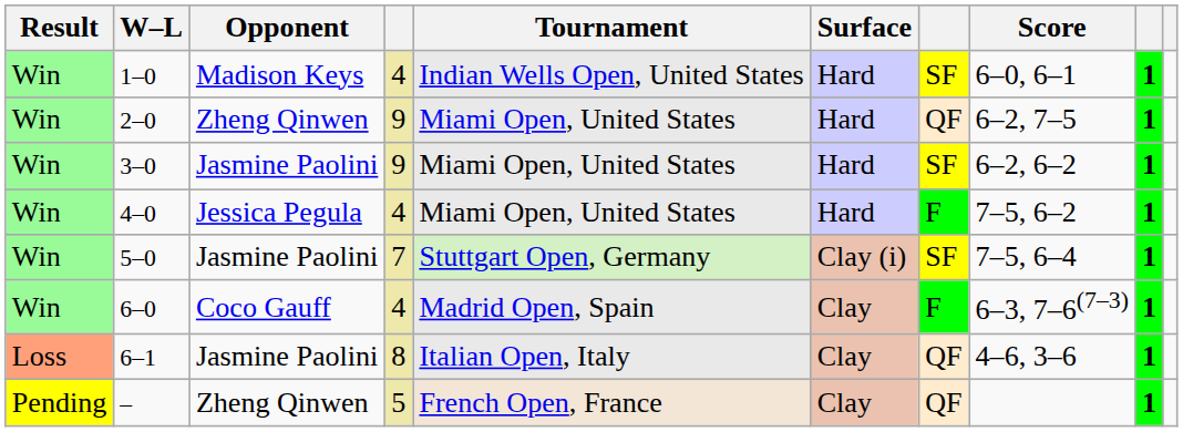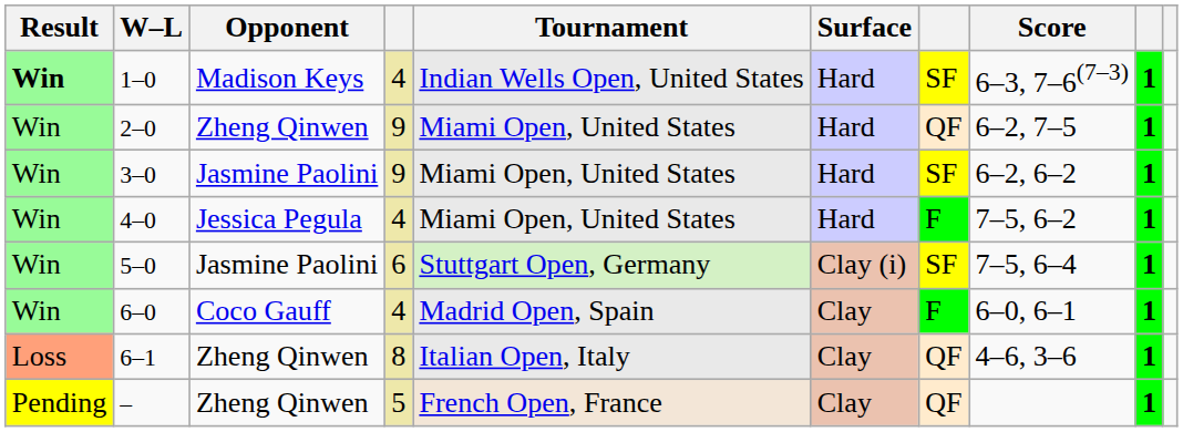 <table class="wikitable sortable">
 <tr>
 <th>Result</th>
 <th class=unsortable>W–L</th>
 <th>Opponent</th>
 <th></th>
 <th>Tournament</th>
 <th>Surface</th>
 <th class=unsortable></th>
 <th class=unsortable>Score</th>
 <th></th>
 <th class=unsortable></th>
 </tr>
 <tr>
-<td style="background:#98fb98">Win</td>
+<td style="background:#98fb98"><strong>Win</strong></td>
 <td><small>1–0</small></td>
 <td> <a href='#'>Madison Keys</a></td>
 <td style="background:#eee8aa">4</td>
 <td style="background:#e9e9e9"><a href='#'>Indian Wells Open</a>, United States</td>
 <td style="background:#ccccff">Hard</td>
 <td style="background:yellow">SF</td>
-<td>6–0, 6–1</td>
+<td>6–3, 7–6<sup>(7–3)</sup></td>
 <td style="background:lime"><strong>1</strong></td>
 <td></td>
 </tr>
 <tr>
 <td style="background:#98fb98">Win</td>
 <td><small>2–0</small></td>
 <td> <a href='#'>Zheng Qinwen</a></td>
 <td style="background:#eee8aa">9</td>
 <td style="background:#e9e9e9"><a href='#'>Miami Open</a>, United States</td>
 <td style="background:#ccccff">Hard</td>
 <td style="background:#ffebcd">QF</td>
 <td>6–2, 7–5</td>
 <td style="background:lime"><strong>1</strong></td>
 <td></td>
 </tr>
 <tr>
 <td style="background:#98fb98">Win</td>
 <td><small>3–0</small></td>
 <td> <a href='#'>Jasmine Paolini</a></td>
 <td style="background:#eee8aa">9</td>
 <td style="background:#e9e9e9">Miami Open, United States</td>
 <td style="background:#ccccff">Hard</td>
 <td style="background:yellow">SF</td>
 <td>6–2, 6–2</td>
 <td style="background:lime"><strong>1</strong></td>
 <td></td>
 </tr>
 <tr>
 <td style="background:#98fb98">Win</td>
 <td><small>4–0</small></td>
 <td> <a href='#'>Jessica Pegula</a></td>
 <td style="background:#eee8aa">4</td>
 <td style="background:#e9e9e9">Miami Open, United States</td>
 <td style="background:#ccccff">Hard</td>
 <td style="background:lime">F</td>
 <td>7–5, 6–2</td>
 <td style="background:lime"><strong>1</strong></td>
 <td></td>
 </tr>
 <tr>
 <td style="background:#98fb98">Win</td>
 <td><small>5–0</small></td>
 <td> Jasmine Paolini</td>
-<td style="background:#eee8aa">7</td>
+<td style="background:#eee8aa">6</td>
 <td style="background:#d4f1c5"><a href='#'>Stuttgart Open</a>, Germany</td>
 <td style="background:#ebc2af">Clay (i)</td>
 <td style="background:yellow">SF</td>
 <td>7–5, 6–4</td>
 <td style="background:lime"><strong>1</strong></td>
 <td></td>
 </tr>
 <tr>
 <td style="background:#98fb98">Win</td>
 <td><small>6–0</small></td>
 <td> <a href='#'>Coco Gauff</a></td>
 <td style="background:#eee8aa">4</td>
 <td style="background:#e9e9e9"><a href='#'>Madrid Open</a>, Spain</td>
 <td style="background:#ebc2af">Clay</td>
 <td style="background:lime">F</td>
-<td>6–3, 7–6<sup>(7–3)</sup></td>
+<td>6–0, 6–1</td>
 <td style="background:lime"><strong>1</strong></td>
 <td></td>
 </tr>
 <tr>
 <td style="background:#ffa07a">Loss</td>
 <td><small>6–1</small></td>
-<td> Jasmine Paolini</td>
+<td> Zheng Qinwen</td>
 <td style="background:#eee8aa">8</td>
 <td style="background:#e9e9e9"><a href='#'>Italian Open</a>, Italy</td>
 <td style="background:#ebc2af">Clay</td>
 <td style="background:#ffebcd">QF</td>
 <td>4–6, 3–6</td>
 <td style="background:lime"><strong>1</strong></td>
 <td></td>
 </tr>
 <tr>
 <td style="background:yellow">Pending</td>
 <td><small>–</small></td>
 <td> Zheng Qinwen</td>
 <td style="background:#eee8aa">5</td>
 <td style="background:#f3e6d7"><a href='#'>French Open</a>, France</td>
 <td style="background:#ebc2af">Clay</td>
 <td style="background:#ffebcd">QF</td>
 <td></td>
 <td style="background:lime"><strong>1</strong></td>
 <td></td>
 </tr>
 </table>
